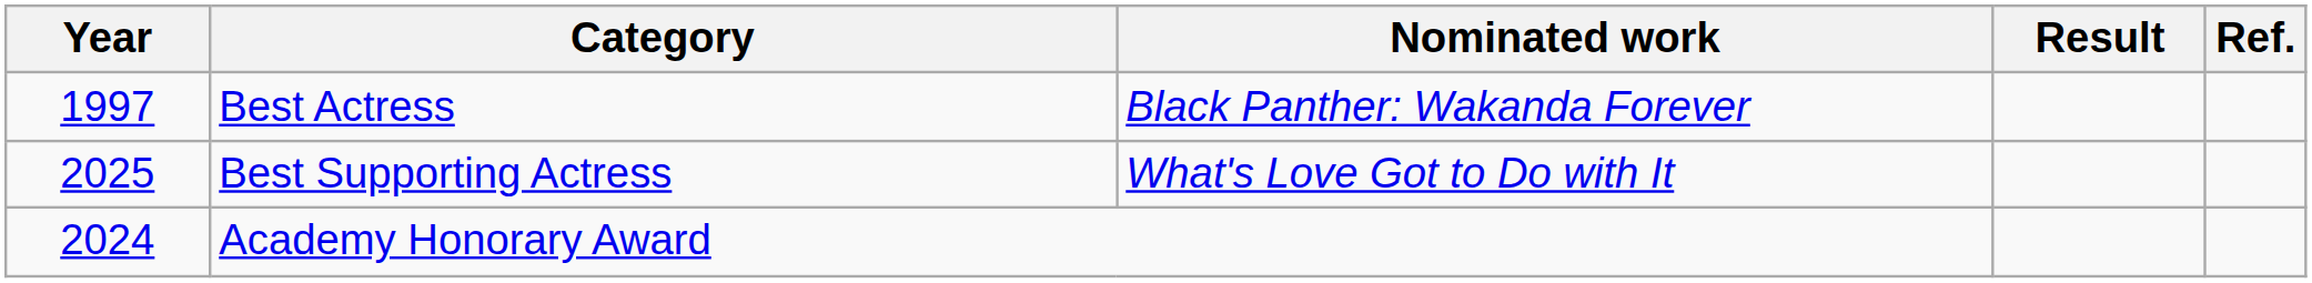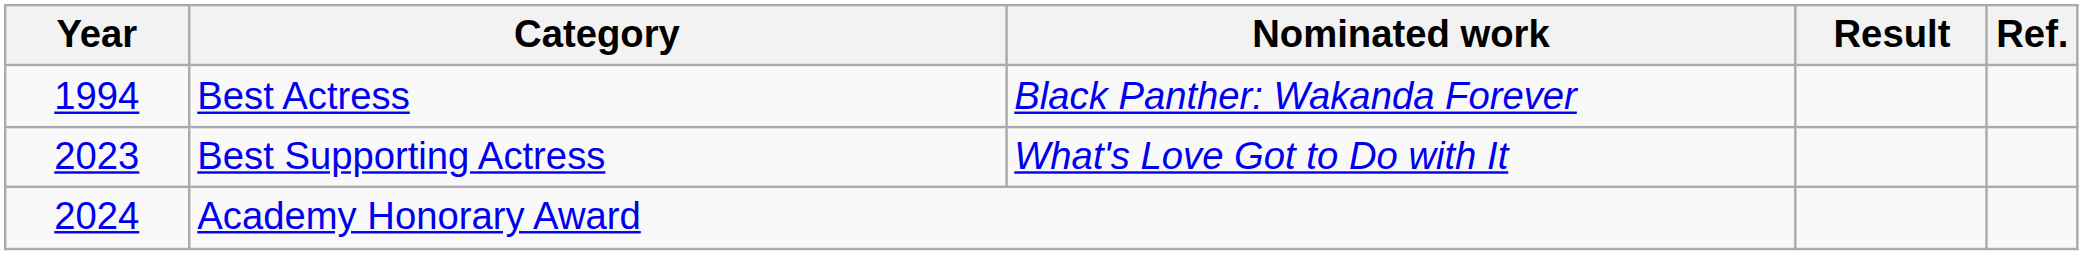 <table class=wikitable>
 <tr>
 <th scope="col" style="width:5em;">Year</th>
 <th scope="col" style="width:26em;">Category</th>
 <th scope="col" style="width:25em;">Nominated work</th>
 <th scope="col" style="width:5em;">Result</th>
 <th>Ref.</th>
 </tr>
 <tr>
-<td style="text-align:center;"><a href='#'>1997</a></td>
+<td style="text-align:center;"><a href='#'>1994</a></td>
 <td><a href='#'>Best Actress</a></td>
 <td><em><a href='#'>Black Panther: Wakanda Forever</a></em></td>
 <td></td>
 <td></td>
 </tr>
 <tr>
-<td style="text-align:center;"><a href='#'>2025</a></td>
+<td style="text-align:center;"><a href='#'>2023</a></td>
 <td><a href='#'>Best Supporting Actress</a></td>
 <td><em><a href='#'>What's Love Got to Do with It</a></em></td>
 <td></td>
 <td></td>
 </tr>
 <tr>
 <td style="text-align:center;"><a href='#'>2024</a></td>
 <td colspan=2><a href='#'>Academy Honorary Award</a></td>
 <td></td>
 <td></td>
 </tr>
 </table>
